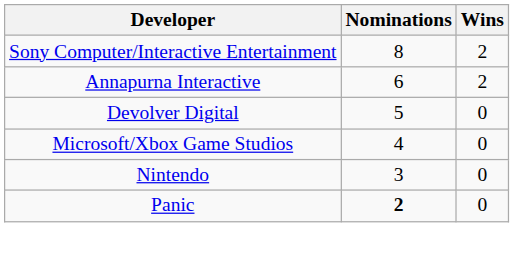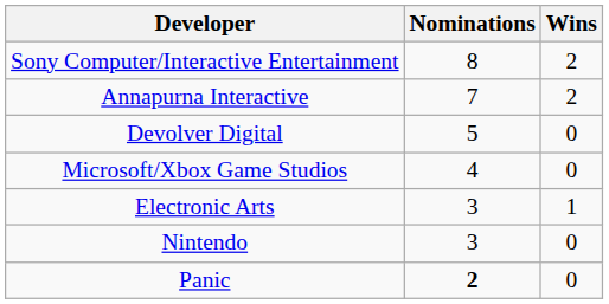 <table class="wikitable sortable plainrowheaders" style="text-align:center">
 <tr>
 <th scope="col">Developer</th>
 <th scope="col">Nominations</th>
 <th scope="col">Wins</th>
 </tr>
 <tr>
 <td><a href='#'>Sony Computer/Interactive Entertainment</a></td>
 <td>8</td>
 <td>2</td>
 </tr>
 <tr>
 <td><a href='#'>Annapurna Interactive</a></td>
-<td>6</td>
+<td>7</td>
 <td>2</td>
 </tr>
 <tr>
 <td><a href='#'>Devolver Digital</a></td>
 <td>5</td>
 <td>0</td>
 </tr>
 <tr>
 <td><a href='#'>Microsoft/Xbox Game Studios</a></td>
 <td>4</td>
 <td>0</td>
 </tr>
 <tr>
+<td><a href='#'>Electronic Arts</a></td>
+<td>3</td>
+<td>1</td>
+</tr>
+<tr>
 <td><a href='#'>Nintendo</a></td>
 <td>3</td>
 <td>0</td>
 </tr>
 <tr>
 <td><a href='#'>Panic</a></td>
 <td><strong>2</strong></td>
 <td>0</td>
 </tr>
 </table>
